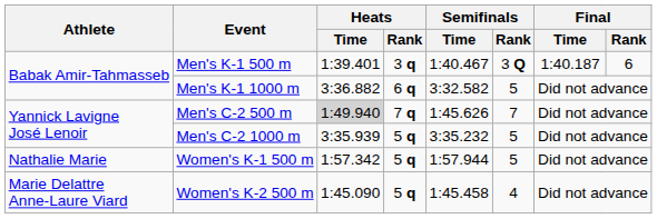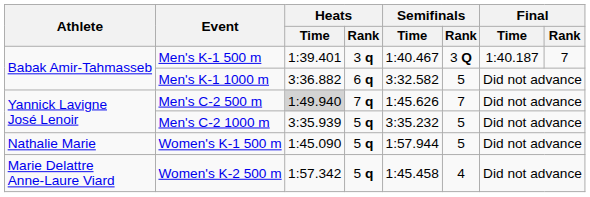 <table class="wikitable" style="font-size:90%">
 <tr>
 <th rowspan=2>Athlete</th>
 <th rowspan=2>Event</th>
 <th colspan=2>Heats</th>
 <th colspan=2>Semifinals</th>
 <th colspan=2>Final</th>
 </tr>
 <tr style="font-size:95%">
 <th>Time</th>
 <th>Rank</th>
 <th>Time</th>
 <th>Rank</th>
 <th>Time</th>
 <th>Rank</th>
 </tr>
 <tr align=center>
 <td align=left rowspan=2><a href='#'>Babak Amir-Tahmasseb</a></td>
 <td align=left><a href='#'>Men's K-1 500 m</a></td>
 <td>1:39.401</td>
 <td>3 <strong>q</strong></td>
 <td>1:40.467</td>
 <td>3 <strong>Q</strong></td>
 <td>1:40.187</td>
-<td>6</td>
+<td>7</td>
 </tr>
 <tr align=center>
 <td align=left><a href='#'>Men's K-1 1000 m</a></td>
 <td>3:36.882</td>
 <td>6 <strong>q</strong></td>
 <td>3:32.582</td>
 <td>5</td>
 <td colspan=2>Did not advance</td>
 </tr>
 <tr align=center>
 <td align=left rowspan=2><a href='#'>Yannick Lavigne</a><br><a href='#'>José Lenoir</a></td>
 <td align=left><a href='#'>Men's C-2 500 m</a></td>
 <td style="background: lightgrey;">1:49.940</td>
 <td>7 <strong>q</strong></td>
 <td>1:45.626</td>
 <td>7</td>
 <td colspan=2>Did not advance</td>
 </tr>
 <tr align=center>
 <td align=left><a href='#'>Men's C-2 1000 m</a></td>
 <td>3:35.939</td>
 <td>5 <strong>q</strong></td>
 <td>3:35.232</td>
 <td>5</td>
 <td colspan=2>Did not advance</td>
 </tr>
 <tr align=center>
 <td align=left><a href='#'>Nathalie Marie</a></td>
 <td align=left><a href='#'>Women's K-1 500 m</a></td>
-<td>1:57.342</td>
+<td>1:45.090</td>
 <td>5 <strong>q</strong></td>
 <td>1:57.944</td>
 <td>5</td>
 <td colspan=2>Did not advance</td>
 </tr>
 <tr align=center>
 <td align=left><a href='#'>Marie Delattre</a><br><a href='#'>Anne-Laure Viard</a></td>
 <td align=left><a href='#'>Women's K-2 500 m</a></td>
-<td>1:45.090</td>
+<td>1:57.342</td>
 <td>5 <strong>q</strong></td>
 <td>1:45.458</td>
 <td>4</td>
 <td colspan=2>Did not advance</td>
 </tr>
 </table>
